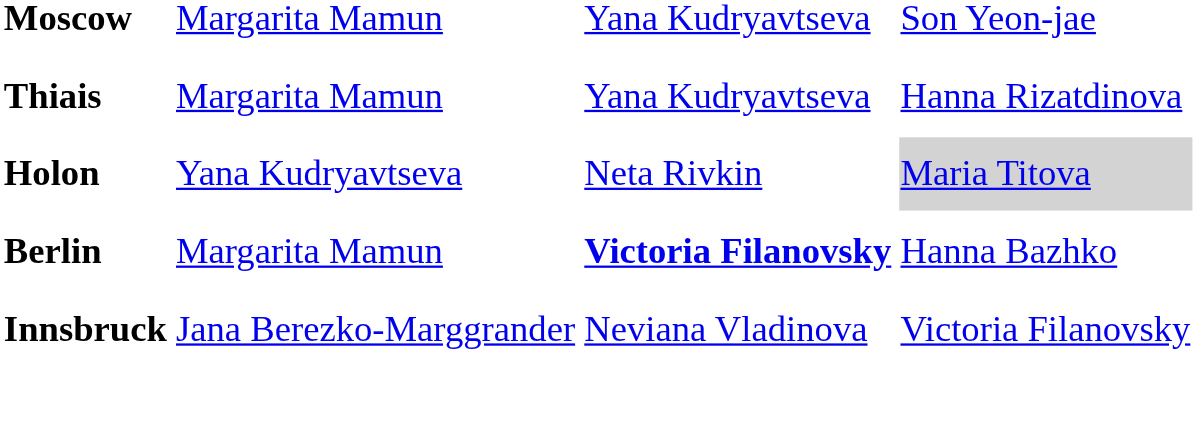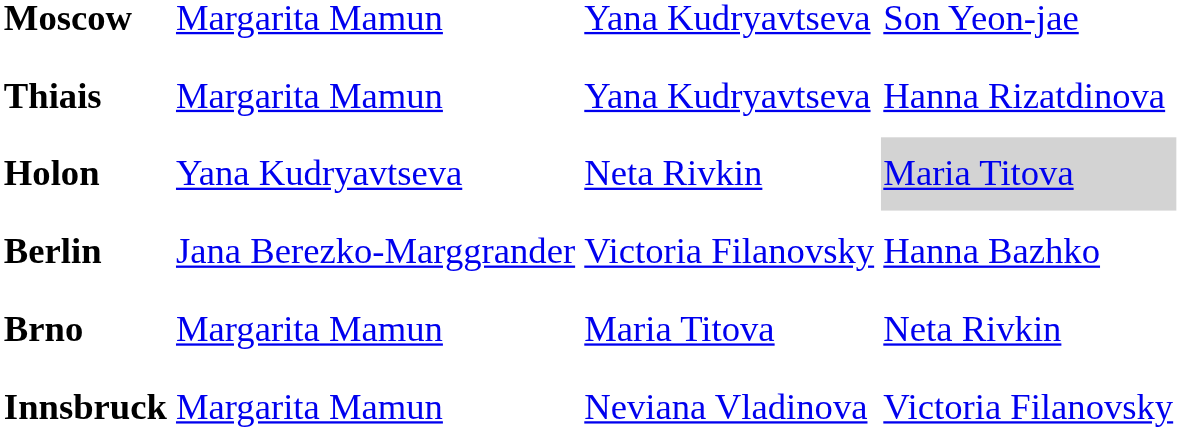 <table>
 <tr>
 <th scope=row style="text-align:left">Moscow</th>
 <td style="height:30px;"> <a href='#'>Margarita Mamun</a></td>
 <td style="height:30px;"> <a href='#'>Yana Kudryavtseva</a></td>
 <td style="height:30px;"> <a href='#'>Son Yeon-jae</a></td>
 </tr>
 <tr>
 <th scope=row style="text-align:left">Thiais</th>
 <td style="height:30px;"> <a href='#'>Margarita Mamun</a></td>
 <td style="height:30px;"> <a href='#'>Yana Kudryavtseva</a></td>
 <td style="height:30px;"> <a href='#'>Hanna Rizatdinova</a></td>
 </tr>
 <tr>
 <th scope=row style="text-align:left">Holon</th>
 <td style="height:30px;"> <a href='#'>Yana Kudryavtseva</a></td>
 <td style="height:30px;"> <a href='#'>Neta Rivkin</a></td>
 <td style="background: lightgrey; height:30px;"> <a href='#'>Maria Titova</a></td>
 </tr>
 <tr>
 <th scope=row style="text-align:left">Berlin</th>
-<td style="height:30px;"> <a href='#'>Margarita Mamun</a></td>
-<td style="height:30px;"><strong> <a href='#'>Victoria Filanovsky</a></strong></td>
+<td style="height:30px;"> <a href='#'>Jana Berezko-Marggrander</a></td>
+<td style="height:30px;"> <a href='#'>Victoria Filanovsky</a></td>
 <td style="height:30px;"> <a href='#'>Hanna Bazhko</a></td>
 </tr>
 <tr>
+<th scope=row style="text-align:left">Brno</th>
+<td style="height:30px;"> <a href='#'>Margarita Mamun</a></td>
+<td style="height:30px;"> <a href='#'>Maria Titova</a></td>
+<td style="height:30px;"> <a href='#'>Neta Rivkin</a></td>
+</tr>
+<tr>
 <th scope=row style="text-align:left">Innsbruck</th>
-<td style="height:30px;"> <a href='#'>Jana Berezko-Marggrander</a></td>
+<td style="height:30px;"> <a href='#'>Margarita Mamun</a></td>
 <td style="height:30px;"> <a href='#'>Neviana Vladinova</a></td>
 <td style="height:30px;"> <a href='#'>Victoria Filanovsky</a></td>
 </tr>
 <tr>
 </tr>
 </table>
